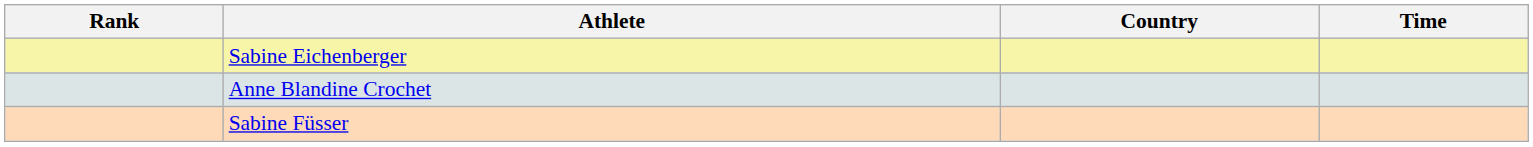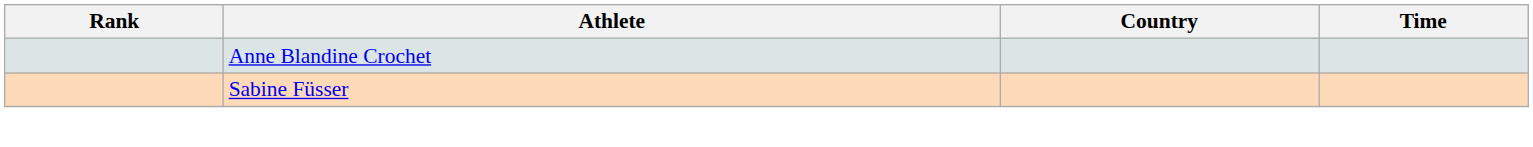 <table class="wikitable" width=90% style="font-size:100%; text-align:left;">
 <tr bgcolor="#EFEFEF">
 <th>Rank</th>
 <th>Athlete</th>
 <th>Country</th>
 <th>Time</th>
-</tr>
-<tr bgcolor="#F7F6A8">
-<td align=center></td>
-<td><a href='#'>Sabine Eichenberger</a></td>
-<td></td>
-<td align="right"></td>
 </tr>
 <tr bgcolor="#DCE5E5">
 <td align=center></td>
 <td><a href='#'>Anne Blandine Crochet</a></td>
 <td></td>
 <td align="right"></td>
 </tr>
 <tr bgcolor="#FFDAB9">
 <td align=center></td>
 <td><a href='#'>Sabine Füsser</a></td>
 <td></td>
 <td align="right"></td>
 </tr>
 </table>
